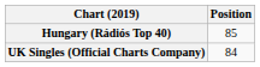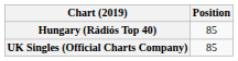 <table class="wikitable sortable plainrowheaders" style="text-align:center">
 <tr>
 <th scope="col">Chart (2019)</th>
 <th scope="col">Position</th>
 </tr>
 <tr>
 <th scope="row">Hungary (Rádiós Top 40)</th>
 <td>85</td>
 </tr>
 <tr>
 <th scope="row">UK Singles (Official Charts Company)</th>
-<td>84</td>
+<td>85</td>
 </tr>
 </table>
